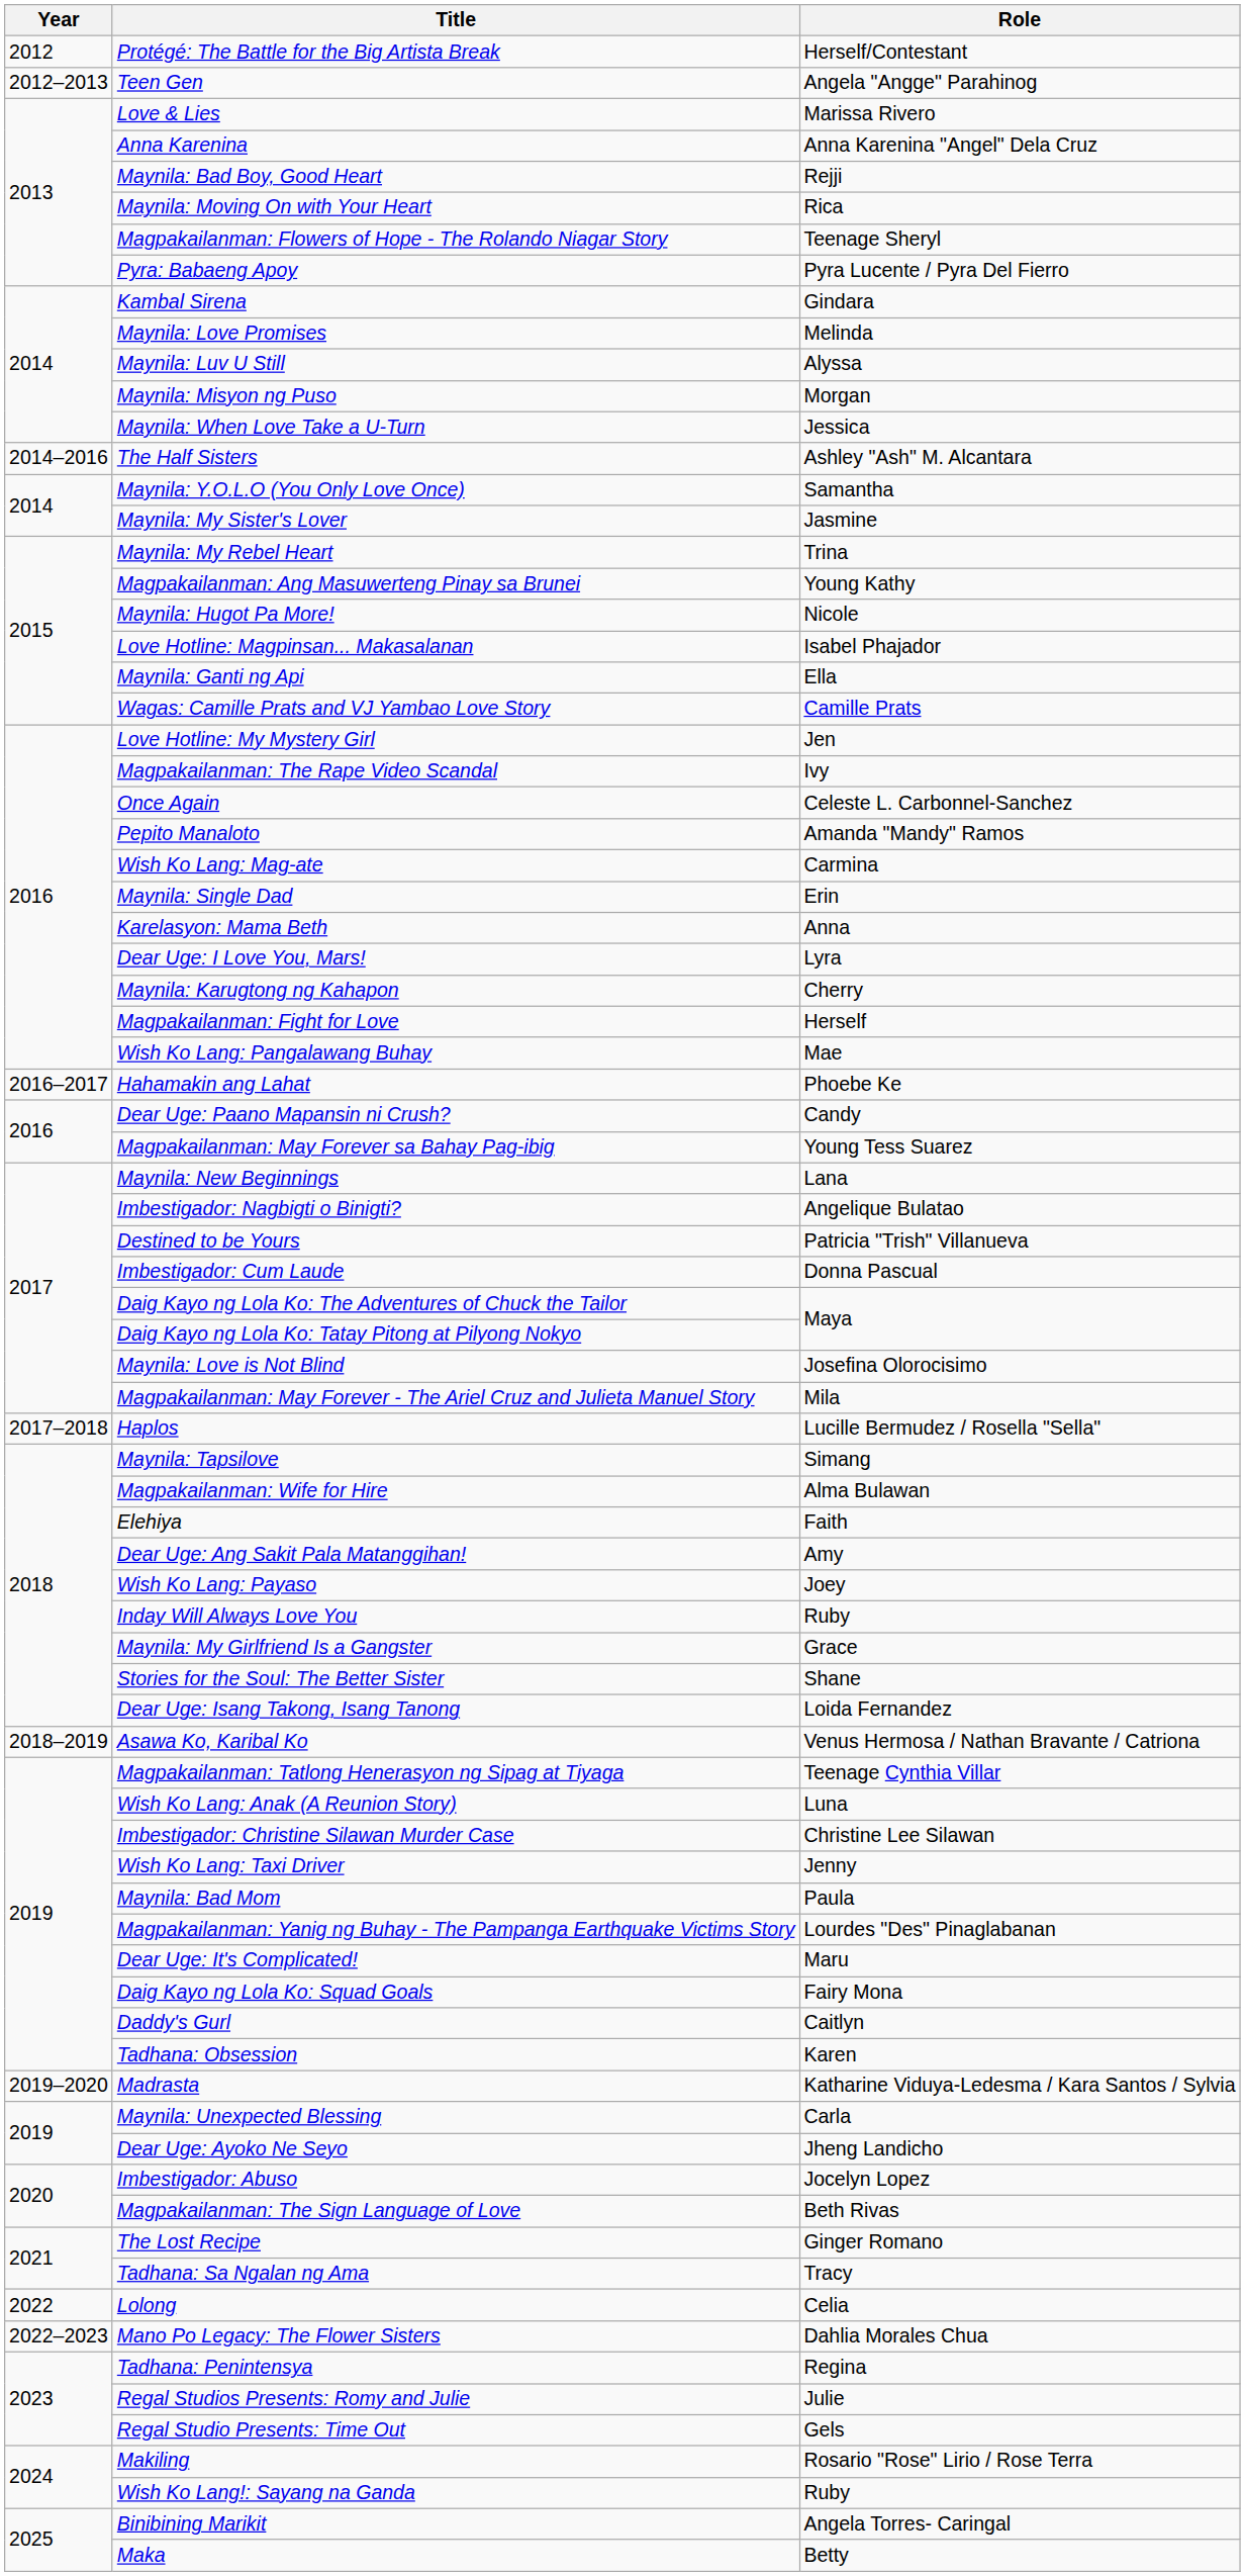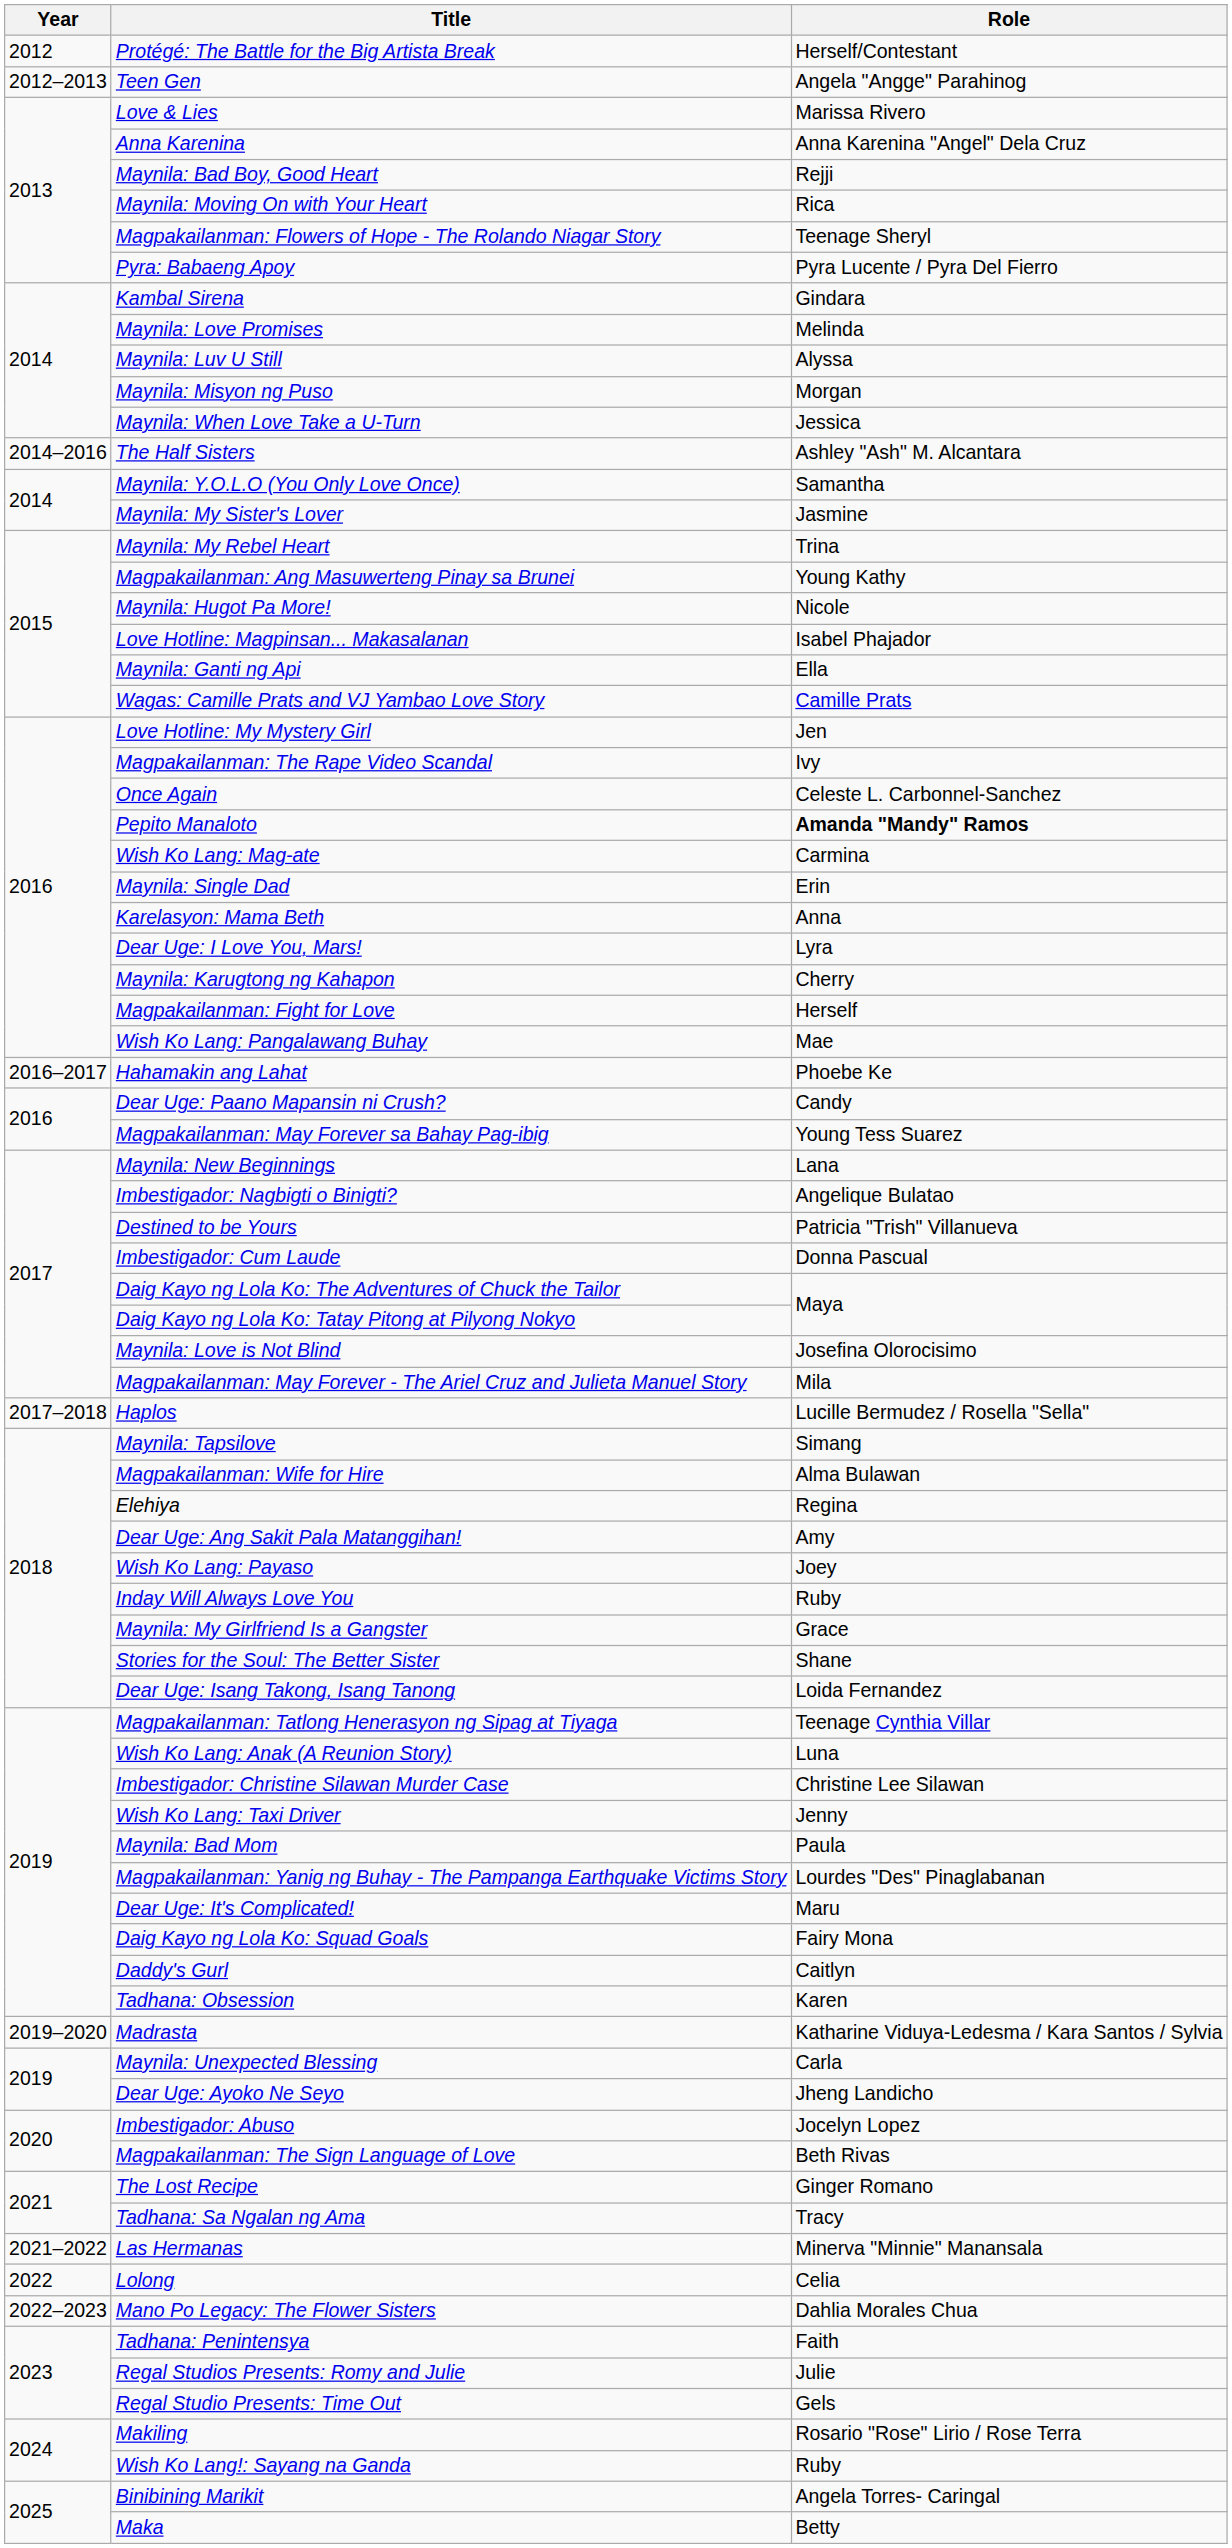 <table class="wikitable sortable" >
 <tr>
 <th>Year</th>
 <th>Title</th>
 <th>Role</th>
 </tr>
 <tr>
 <td>2012</td>
 <td><em><a href='#'>Protégé: The Battle for the Big Artista Break</a></em></td>
 <td>Herself/Contestant</td>
 </tr>
 <tr>
 <td>2012–2013</td>
 <td><em><a href='#'>Teen Gen</a></em></td>
 <td>Angela "Angge" Parahinog</td>
 </tr>
 <tr>
 <td rowspan="6">2013</td>
 <td><em><a href='#'>Love & Lies</a></em></td>
 <td>Marissa Rivero</td>
 </tr>
 <tr>
 <td><em><a href='#'>Anna Karenina</a></em></td>
 <td>Anna Karenina "Angel" Dela Cruz</td>
 </tr>
 <tr>
 <td><em><a href='#'>Maynila: Bad Boy, Good Heart</a></em></td>
 <td>Rejji</td>
 </tr>
 <tr>
 <td><em><a href='#'>Maynila: Moving On with Your Heart</a></em></td>
 <td>Rica</td>
 </tr>
 <tr>
 <td><em><a href='#'>Magpakailanman: Flowers of Hope - The Rolando Niagar Story</a></em></td>
 <td>Teenage Sheryl</td>
 </tr>
 <tr>
 <td><em><a href='#'>Pyra: Babaeng Apoy</a></em></td>
 <td>Pyra Lucente / Pyra Del Fierro</td>
 </tr>
 <tr>
 <td rowspan="5">2014</td>
 <td><em><a href='#'>Kambal Sirena</a></em></td>
 <td>Gindara</td>
 </tr>
 <tr>
 <td><em><a href='#'>Maynila: Love Promises</a></em></td>
 <td>Melinda</td>
 </tr>
 <tr>
 <td><em><a href='#'>Maynila: Luv U Still</a></em></td>
 <td>Alyssa</td>
 </tr>
 <tr>
 <td><em><a href='#'>Maynila: Misyon ng Puso</a></em></td>
 <td>Morgan</td>
 </tr>
 <tr>
 <td><em><a href='#'>Maynila: When Love Take a U-Turn</a></em></td>
 <td>Jessica</td>
 </tr>
 <tr>
 <td>2014–2016</td>
 <td><em><a href='#'>The Half Sisters</a></em></td>
 <td>Ashley "Ash" M. Alcantara</td>
 </tr>
 <tr>
 <td rowspan="2">2014</td>
 <td><em><a href='#'>Maynila: Y.O.L.O (You Only Love Once)</a></em></td>
 <td>Samantha</td>
 </tr>
 <tr>
 <td><em><a href='#'>Maynila: My Sister's Lover</a></em></td>
 <td>Jasmine</td>
 </tr>
 <tr>
 <td rowspan="6">2015</td>
 <td><em><a href='#'>Maynila: My Rebel Heart</a></em></td>
 <td>Trina</td>
 </tr>
 <tr>
 <td><em><a href='#'>Magpakailanman: Ang Masuwerteng Pinay sa Brunei</a></em></td>
 <td>Young Kathy</td>
 </tr>
 <tr>
 <td><em><a href='#'>Maynila: Hugot Pa More!</a></em></td>
 <td>Nicole</td>
 </tr>
 <tr>
 <td><em><a href='#'>Love Hotline: Magpinsan... Makasalanan</a></em></td>
 <td>Isabel Phajador</td>
 </tr>
 <tr>
 <td><em><a href='#'>Maynila: Ganti ng Api</a></em></td>
 <td>Ella</td>
 </tr>
 <tr>
 <td><em><a href='#'>Wagas: Camille Prats and VJ Yambao Love Story</a></em></td>
 <td><a href='#'>Camille Prats</a></td>
 </tr>
 <tr>
 <td rowspan="11">2016</td>
 <td><em><a href='#'>Love Hotline: My Mystery Girl</a></em></td>
 <td>Jen</td>
 </tr>
 <tr>
 <td><em><a href='#'>Magpakailanman: The Rape Video Scandal</a></em></td>
 <td>Ivy</td>
 </tr>
 <tr>
 <td><em><a href='#'>Once Again</a></em></td>
 <td>Celeste L. Carbonnel-Sanchez</td>
 </tr>
 <tr>
 <td><em><a href='#'>Pepito Manaloto</a></em></td>
-<td>Amanda "Mandy" Ramos</td>
+<td><strong>Amanda "Mandy" Ramos</strong></td>
 </tr>
 <tr>
 <td><em><a href='#'>Wish Ko Lang: Mag-ate</a></em></td>
 <td>Carmina</td>
 </tr>
 <tr>
 <td><em><a href='#'>Maynila: Single Dad</a></em></td>
 <td>Erin</td>
 </tr>
 <tr>
 <td><em><a href='#'>Karelasyon: Mama Beth</a></em></td>
 <td>Anna</td>
 </tr>
 <tr>
 <td><em><a href='#'>Dear Uge: I Love You, Mars!</a></em></td>
 <td>Lyra</td>
 </tr>
 <tr>
 <td><em><a href='#'>Maynila: Karugtong ng Kahapon</a></em></td>
 <td>Cherry</td>
 </tr>
 <tr>
 <td><em><a href='#'>Magpakailanman: Fight for Love</a></em></td>
 <td>Herself</td>
 </tr>
 <tr>
 <td><em><a href='#'>Wish Ko Lang: Pangalawang Buhay</a></em></td>
 <td>Mae</td>
 </tr>
 <tr>
 <td>2016–2017</td>
 <td><em><a href='#'>Hahamakin ang Lahat</a></em></td>
 <td>Phoebe Ke</td>
 </tr>
 <tr>
 <td rowspan="2">2016</td>
 <td><em><a href='#'>Dear Uge: Paano Mapansin ni Crush?</a></em></td>
 <td>Candy</td>
 </tr>
 <tr>
 <td><em><a href='#'>Magpakailanman: May Forever sa Bahay Pag-ibig</a></em></td>
 <td>Young Tess Suarez</td>
 </tr>
 <tr>
 <td rowspan="8">2017</td>
 <td><em><a href='#'>Maynila: New Beginnings</a></em></td>
 <td>Lana</td>
 </tr>
 <tr>
 <td><em><a href='#'>Imbestigador: Nagbigti o Binigti?</a></em></td>
 <td>Angelique Bulatao</td>
 </tr>
 <tr>
 <td><em><a href='#'>Destined to be Yours</a></em></td>
 <td>Patricia "Trish" Villanueva</td>
 </tr>
 <tr>
 <td><em><a href='#'>Imbestigador: Cum Laude</a></em></td>
 <td>Donna Pascual</td>
 </tr>
 <tr>
 <td><em><a href='#'>Daig Kayo ng Lola Ko: The Adventures of Chuck the Tailor</a></em></td>
 <td rowspan="2">Maya</td>
 </tr>
 <tr>
 <td><em><a href='#'>Daig Kayo ng Lola Ko: Tatay Pitong at Pilyong Nokyo</a></em></td>
 </tr>
 <tr>
 <td><em><a href='#'>Maynila: Love is Not Blind</a></em></td>
 <td>Josefina Olorocisimo</td>
 </tr>
 <tr>
 <td><em><a href='#'>Magpakailanman: May Forever - The Ariel Cruz and Julieta Manuel Story</a></em></td>
 <td>Mila</td>
 </tr>
 <tr>
 <td>2017–2018</td>
 <td><em><a href='#'>Haplos</a></em></td>
 <td>Lucille Bermudez / Rosella "Sella"</td>
 </tr>
 <tr>
 <td rowspan="9">2018</td>
 <td><em><a href='#'>Maynila: Tapsilove</a></em></td>
 <td>Simang</td>
 </tr>
 <tr>
 <td><em><a href='#'>Magpakailanman: Wife for Hire</a></em></td>
 <td>Alma Bulawan</td>
 </tr>
 <tr>
 <td><em>Elehiya</em></td>
-<td>Faith</td>
+<td>Regina</td>
 </tr>
 <tr>
 <td><em><a href='#'>Dear Uge: Ang Sakit Pala Matanggihan!</a></em></td>
 <td>Amy</td>
 </tr>
 <tr>
 <td><em><a href='#'>Wish Ko Lang: Payaso</a></em></td>
 <td>Joey</td>
 </tr>
 <tr>
 <td><em><a href='#'>Inday Will Always Love You</a></em></td>
 <td>Ruby</td>
 </tr>
 <tr>
 <td><em><a href='#'>Maynila: My Girlfriend Is a Gangster</a></em></td>
 <td>Grace</td>
 </tr>
 <tr>
 <td><em><a href='#'>Stories for the Soul: The Better Sister</a></em></td>
 <td>Shane</td>
 </tr>
 <tr>
 <td><em><a href='#'>Dear Uge: Isang Takong, Isang Tanong</a></em></td>
 <td>Loida Fernandez</td>
-</tr>
-<tr>
-<td>2018–2019</td>
-<td><em><a href='#'>Asawa Ko, Karibal Ko</a></em></td>
-<td>Venus Hermosa / Nathan Bravante / Catriona</td>
 </tr>
 <tr>
 <td rowspan="10">2019</td>
 <td><em><a href='#'>Magpakailanman: Tatlong Henerasyon ng Sipag at Tiyaga</a></em></td>
 <td>Teenage <a href='#'>Cynthia Villar</a></td>
 </tr>
 <tr>
 <td><em><a href='#'>Wish Ko Lang: Anak (A Reunion Story)</a></em></td>
 <td>Luna</td>
 </tr>
 <tr>
 <td><em><a href='#'>Imbestigador: Christine Silawan Murder Case</a></em></td>
 <td>Christine Lee Silawan</td>
 </tr>
 <tr>
 <td><em><a href='#'>Wish Ko Lang: Taxi Driver</a></em></td>
 <td>Jenny</td>
 </tr>
 <tr>
 <td><em><a href='#'>Maynila: Bad Mom</a></em></td>
 <td>Paula</td>
 </tr>
 <tr>
 <td><em><a href='#'>Magpakailanman: Yanig ng Buhay - The Pampanga Earthquake Victims Story</a></em></td>
 <td>Lourdes "Des" Pinaglabanan</td>
 </tr>
 <tr>
 <td><em><a href='#'>Dear Uge: It's Complicated!</a></em></td>
 <td>Maru</td>
 </tr>
 <tr>
 <td><em><a href='#'>Daig Kayo ng Lola Ko: Squad Goals</a></em></td>
 <td>Fairy Mona</td>
 </tr>
 <tr>
 <td><em><a href='#'>Daddy's Gurl</a></em></td>
 <td>Caitlyn</td>
 </tr>
 <tr>
 <td><em><a href='#'>Tadhana: Obsession</a></em></td>
 <td>Karen</td>
 </tr>
 <tr>
 <td>2019–2020</td>
 <td><em><a href='#'>Madrasta</a></em></td>
 <td>Katharine Viduya-Ledesma / Kara Santos / Sylvia</td>
 </tr>
 <tr>
 <td rowspan="2">2019</td>
 <td><em><a href='#'>Maynila: Unexpected Blessing</a></em></td>
 <td>Carla</td>
 </tr>
 <tr>
 <td><em><a href='#'>Dear Uge: Ayoko Ne Seyo</a></em></td>
 <td>Jheng Landicho</td>
 </tr>
 <tr>
 <td rowspan="2">2020</td>
 <td><em><a href='#'>Imbestigador: Abuso</a></em></td>
 <td>Jocelyn Lopez</td>
 </tr>
 <tr>
 <td><em><a href='#'>Magpakailanman: The Sign Language of Love</a></em></td>
 <td>Beth Rivas</td>
 </tr>
 <tr>
 <td rowspan="2">2021</td>
 <td><em><a href='#'>The Lost Recipe</a></em></td>
 <td>Ginger Romano</td>
 </tr>
 <tr>
 <td><em><a href='#'>Tadhana: Sa Ngalan ng Ama</a></em></td>
 <td>Tracy</td>
 </tr>
 <tr>
+<td>2021–2022</td>
+<td><em><a href='#'>Las Hermanas</a></em></td>
+<td>Minerva "Minnie" Manansala</td>
+</tr>
+<tr>
 <td>2022</td>
 <td><em><a href='#'>Lolong</a></em></td>
 <td>Celia</td>
 </tr>
 <tr>
 <td>2022–2023</td>
 <td><em><a href='#'>Mano Po Legacy: The Flower Sisters</a></em></td>
 <td>Dahlia Morales Chua</td>
 </tr>
 <tr>
 <td rowspan="3">2023</td>
 <td><em><a href='#'>Tadhana: Penintensya</a></em></td>
-<td>Regina</td>
+<td>Faith</td>
 </tr>
 <tr>
 <td><em><a href='#'>Regal Studios Presents: Romy and Julie</a></em></td>
 <td>Julie</td>
 </tr>
 <tr>
 <td><em><a href='#'>Regal Studio Presents: Time Out</a></em></td>
 <td>Gels</td>
 </tr>
 <tr>
 <td rowspan="2">2024</td>
 <td><em><a href='#'>Makiling</a></em></td>
 <td>Rosario "Rose" Lirio / Rose Terra</td>
 </tr>
 <tr>
 <td><em><a href='#'>Wish Ko Lang!: Sayang na Ganda</a></em></td>
 <td>Ruby</td>
 </tr>
 <tr>
 <td rowspan="2">2025</td>
 <td><em><a href='#'>Binibining Marikit</a></em></td>
 <td>Angela Torres- Caringal</td>
 </tr>
 <tr>
 <td><em><a href='#'>Maka</a></em></td>
 <td>Betty</td>
 </tr>
 </table>
